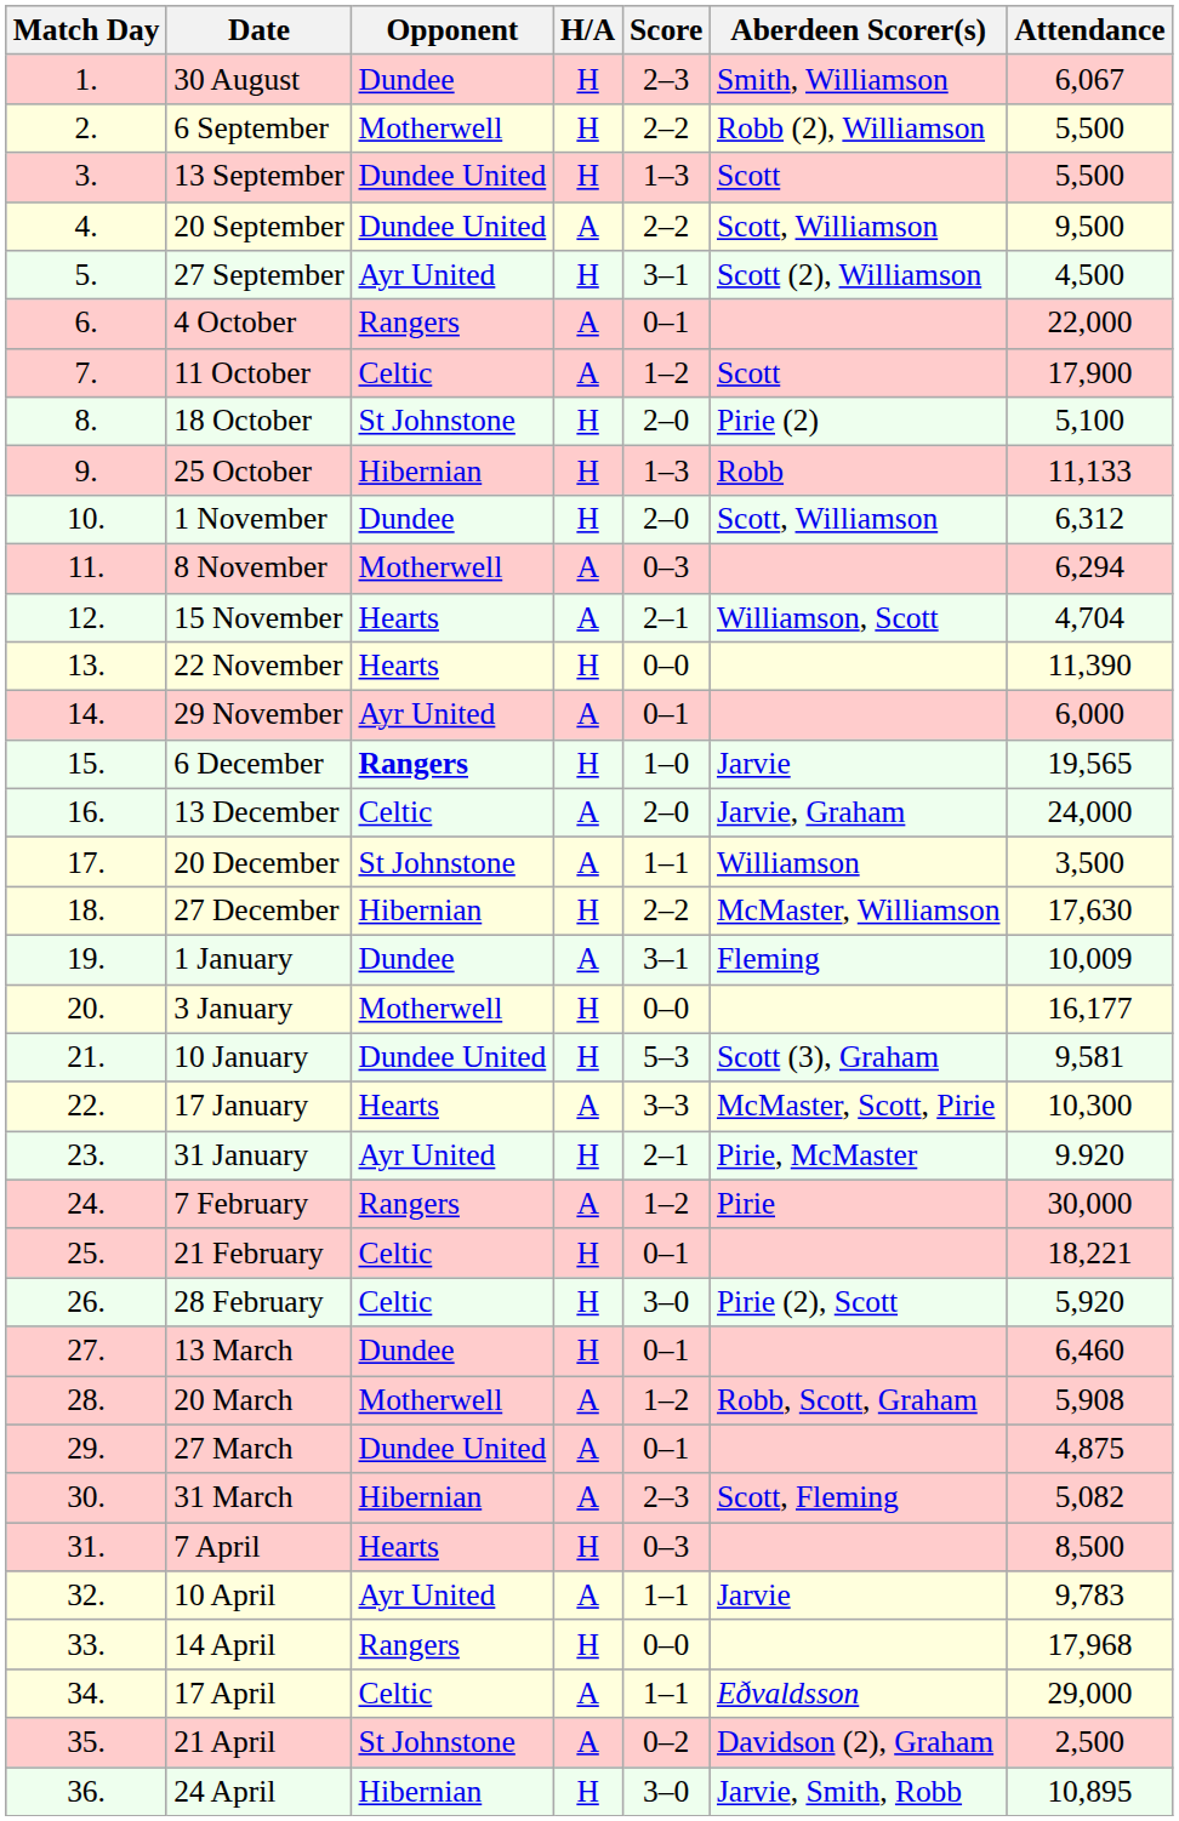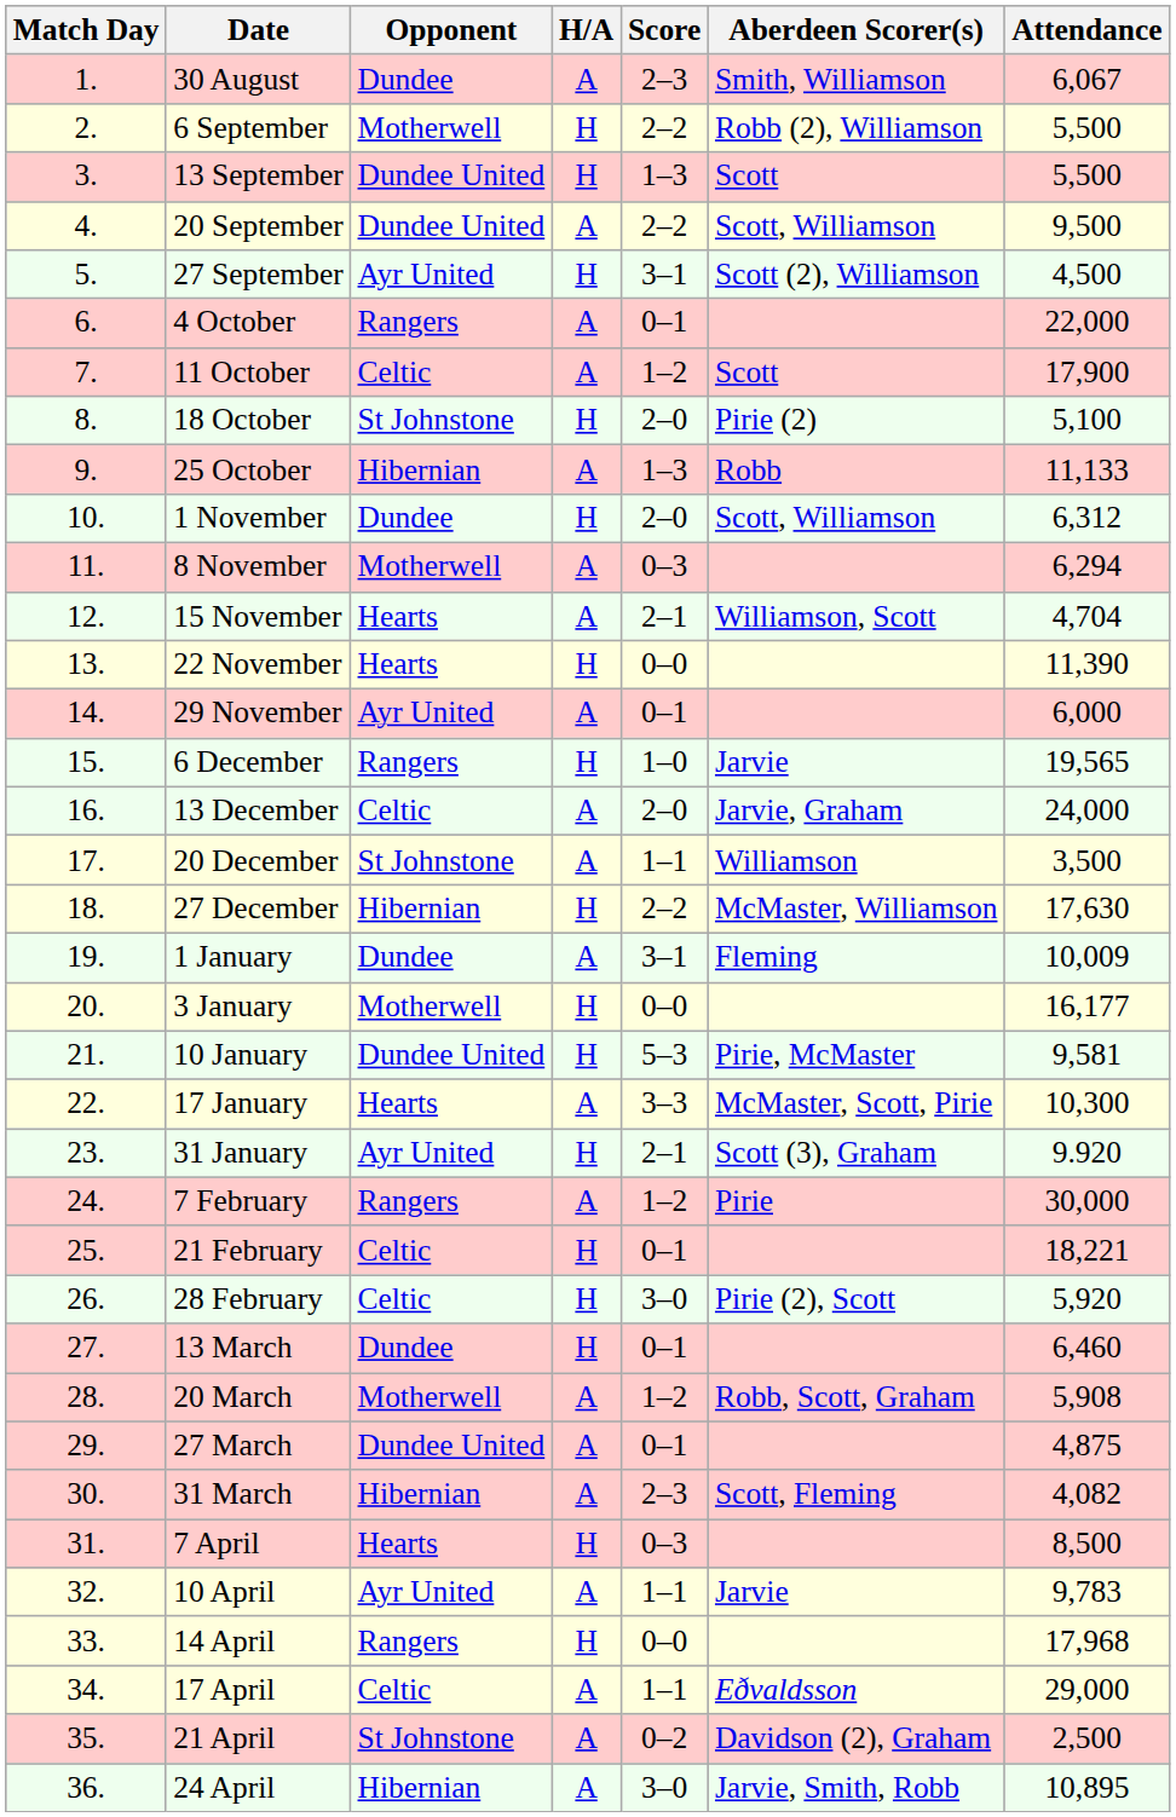 <table class="wikitable" style="text-align:center">
 <tr>
 <th>Match Day</th>
 <th>Date</th>
 <th>Opponent</th>
 <th>H/A</th>
 <th>Score</th>
 <th>Aberdeen Scorer(s)</th>
 <th>Attendance</th>
 </tr>
 <tr bgcolor=#FFCCCC>
 <td>1.</td>
 <td align=left>30 August</td>
 <td align=left><a href='#'>Dundee</a></td>
-<td><a href='#'>H</a></td>
+<td><a href='#'>A</a></td>
 <td>2–3</td>
 <td align=left><a href='#'>Smith</a>, <a href='#'>Williamson</a></td>
 <td>6,067</td>
 </tr>
 <tr bgcolor=#FFFFDD>
 <td>2.</td>
 <td align=left>6 September</td>
 <td align=left><a href='#'>Motherwell</a></td>
 <td><a href='#'>H</a></td>
 <td>2–2</td>
 <td align=left><a href='#'>Robb</a> (2), <a href='#'>Williamson</a></td>
 <td>5,500</td>
 </tr>
 <tr bgcolor=#FFCCCC>
 <td>3.</td>
 <td align=left>13 September</td>
 <td align=left><a href='#'>Dundee United</a></td>
 <td><a href='#'>H</a></td>
 <td>1–3</td>
 <td align=left><a href='#'>Scott</a></td>
 <td>5,500</td>
 </tr>
 <tr bgcolor=#FFFFDD>
 <td>4.</td>
 <td align=left>20 September</td>
 <td align=left><a href='#'>Dundee United</a></td>
 <td><a href='#'>A</a></td>
 <td>2–2</td>
 <td align=left><a href='#'>Scott</a>, <a href='#'>Williamson</a></td>
 <td>9,500</td>
 </tr>
 <tr bgcolor=#EEFFEE>
 <td>5.</td>
 <td align=left>27 September</td>
 <td align=left><a href='#'>Ayr United</a></td>
 <td><a href='#'>H</a></td>
 <td>3–1</td>
 <td align=left><a href='#'>Scott</a> (2), <a href='#'>Williamson</a></td>
 <td>4,500</td>
 </tr>
 <tr bgcolor=#FFCCCC>
 <td>6.</td>
 <td align=left>4 October</td>
 <td align=left><a href='#'>Rangers</a></td>
 <td><a href='#'>A</a></td>
 <td>0–1</td>
 <td align=left></td>
 <td>22,000</td>
 </tr>
 <tr bgcolor=#FFCCCC>
 <td>7.</td>
 <td align=left>11 October</td>
 <td align=left><a href='#'>Celtic</a></td>
 <td><a href='#'>A</a></td>
 <td>1–2</td>
 <td align=left><a href='#'>Scott</a></td>
 <td>17,900</td>
 </tr>
 <tr bgcolor=#EEFFEE>
 <td>8.</td>
 <td align=left>18 October</td>
 <td align=left><a href='#'>St Johnstone</a></td>
 <td><a href='#'>H</a></td>
 <td>2–0</td>
 <td align=left><a href='#'>Pirie</a> (2)</td>
 <td>5,100</td>
 </tr>
 <tr bgcolor=#FFCCCC>
 <td>9.</td>
 <td align=left>25 October</td>
 <td align=left><a href='#'>Hibernian</a></td>
-<td><a href='#'>H</a></td>
+<td><a href='#'>A</a></td>
 <td>1–3</td>
 <td align=left><a href='#'>Robb</a></td>
 <td>11,133</td>
 </tr>
 <tr bgcolor=#EEFFEE>
 <td>10.</td>
 <td align=left>1 November</td>
 <td align=left><a href='#'>Dundee</a></td>
 <td><a href='#'>H</a></td>
 <td>2–0</td>
 <td align=left><a href='#'>Scott</a>, <a href='#'>Williamson</a></td>
 <td>6,312</td>
 </tr>
 <tr bgcolor=#FFCCCC>
 <td>11.</td>
 <td align=left>8 November</td>
 <td align=left><a href='#'>Motherwell</a></td>
 <td><a href='#'>A</a></td>
 <td>0–3</td>
 <td align=left></td>
 <td>6,294</td>
 </tr>
 <tr bgcolor=#EEFFEE>
 <td>12.</td>
 <td align=left>15 November</td>
 <td align=left><a href='#'>Hearts</a></td>
 <td><a href='#'>A</a></td>
 <td>2–1</td>
 <td align=left><a href='#'>Williamson</a>, <a href='#'>Scott</a></td>
 <td>4,704</td>
 </tr>
 <tr bgcolor=#FFFFDD>
 <td>13.</td>
 <td align=left>22 November</td>
 <td align=left><a href='#'>Hearts</a></td>
 <td><a href='#'>H</a></td>
 <td>0–0</td>
 <td align=left></td>
 <td>11,390</td>
 </tr>
 <tr bgcolor=#FFCCCC>
 <td>14.</td>
 <td align=left>29 November</td>
 <td align=left><a href='#'>Ayr United</a></td>
 <td><a href='#'>A</a></td>
 <td>0–1</td>
 <td align=left></td>
 <td>6,000</td>
 </tr>
 <tr bgcolor=#EEFFEE>
 <td>15.</td>
 <td align=left>6 December</td>
-<td align=left><strong><a href='#'>Rangers</a></strong></td>
+<td align=left><a href='#'>Rangers</a></td>
 <td><a href='#'>H</a></td>
 <td>1–0</td>
 <td align=left><a href='#'>Jarvie</a></td>
 <td>19,565</td>
 </tr>
 <tr bgcolor=#EEFFEE>
 <td>16.</td>
 <td align=left>13 December</td>
 <td align=left><a href='#'>Celtic</a></td>
 <td><a href='#'>A</a></td>
 <td>2–0</td>
 <td align=left><a href='#'>Jarvie</a>, <a href='#'>Graham</a></td>
 <td>24,000</td>
 </tr>
 <tr bgcolor=#FFFFDD>
 <td>17.</td>
 <td align=left>20 December</td>
 <td align=left><a href='#'>St Johnstone</a></td>
 <td><a href='#'>A</a></td>
 <td>1–1</td>
 <td align=left><a href='#'>Williamson</a></td>
 <td>3,500</td>
 </tr>
 <tr bgcolor=#FFFFDD>
 <td>18.</td>
 <td align=left>27 December</td>
 <td align=left><a href='#'>Hibernian</a></td>
 <td><a href='#'>H</a></td>
 <td>2–2</td>
 <td align=left><a href='#'>McMaster</a>, <a href='#'>Williamson</a></td>
 <td>17,630</td>
 </tr>
 <tr bgcolor=#EEFFEE>
 <td>19.</td>
 <td align=left>1 January</td>
 <td align=left><a href='#'>Dundee</a></td>
 <td><a href='#'>A</a></td>
 <td>3–1</td>
 <td align=left><a href='#'>Fleming</a></td>
 <td>10,009</td>
 </tr>
 <tr bgcolor=#FFFFDD>
 <td>20.</td>
 <td align=left>3 January</td>
 <td align=left><a href='#'>Motherwell</a></td>
 <td><a href='#'>H</a></td>
 <td>0–0</td>
 <td align=left></td>
 <td>16,177</td>
 </tr>
 <tr bgcolor=#EEFFEE>
 <td>21.</td>
 <td align=left>10 January</td>
 <td align=left><a href='#'>Dundee United</a></td>
 <td><a href='#'>H</a></td>
 <td>5–3</td>
-<td align=left><a href='#'>Scott</a> (3), <a href='#'>Graham</a></td>
+<td align=left><a href='#'>Pirie</a>, <a href='#'>McMaster</a></td>
 <td>9,581</td>
 </tr>
 <tr bgcolor=#FFFFDD>
 <td>22.</td>
 <td align=left>17 January</td>
 <td align=left><a href='#'>Hearts</a></td>
 <td><a href='#'>A</a></td>
 <td>3–3</td>
 <td align=left><a href='#'>McMaster</a>, <a href='#'>Scott</a>, <a href='#'>Pirie</a></td>
 <td>10,300</td>
 </tr>
 <tr bgcolor=#EEFFEE>
 <td>23.</td>
 <td align=left>31 January</td>
 <td align=left><a href='#'>Ayr United</a></td>
 <td><a href='#'>H</a></td>
 <td>2–1</td>
-<td align=left><a href='#'>Pirie</a>, <a href='#'>McMaster</a></td>
+<td align=left><a href='#'>Scott</a> (3), <a href='#'>Graham</a></td>
 <td>9.920</td>
 </tr>
 <tr bgcolor=#FFCCCC>
 <td>24.</td>
 <td align=left>7 February</td>
 <td align=left><a href='#'>Rangers</a></td>
 <td><a href='#'>A</a></td>
 <td>1–2</td>
 <td align=left><a href='#'>Pirie</a></td>
 <td>30,000</td>
 </tr>
 <tr bgcolor=#FFCCCC>
 <td>25.</td>
 <td align=left>21 February</td>
 <td align=left><a href='#'>Celtic</a></td>
 <td><a href='#'>H</a></td>
 <td>0–1</td>
 <td align=left></td>
 <td>18,221</td>
 </tr>
 <tr bgcolor=#EEFFEE>
 <td>26.</td>
 <td align=left>28 February</td>
 <td align=left><a href='#'>Celtic</a></td>
 <td><a href='#'>H</a></td>
 <td>3–0</td>
 <td align=left><a href='#'>Pirie</a> (2), <a href='#'>Scott</a></td>
 <td>5,920</td>
 </tr>
 <tr bgcolor=#FFCCCC>
 <td>27.</td>
 <td align=left>13 March</td>
 <td align=left><a href='#'>Dundee</a></td>
 <td><a href='#'>H</a></td>
 <td>0–1</td>
 <td align=left></td>
 <td>6,460</td>
 </tr>
 <tr bgcolor=#FFCCCC>
 <td>28.</td>
 <td align=left>20 March</td>
 <td align=left><a href='#'>Motherwell</a></td>
 <td><a href='#'>A</a></td>
 <td>1–2</td>
 <td align=left><a href='#'>Robb</a>, <a href='#'>Scott</a>, <a href='#'>Graham</a></td>
 <td>5,908</td>
 </tr>
 <tr bgcolor=#FFCCCC>
 <td>29.</td>
 <td align=left>27 March</td>
 <td align=left><a href='#'>Dundee United</a></td>
 <td><a href='#'>A</a></td>
 <td>0–1</td>
 <td align=left></td>
 <td>4,875</td>
 </tr>
 <tr bgcolor=#FFCCCC>
 <td>30.</td>
 <td align=left>31 March</td>
 <td align=left><a href='#'>Hibernian</a></td>
 <td><a href='#'>A</a></td>
 <td>2–3</td>
 <td align=left><a href='#'>Scott</a>, <a href='#'>Fleming</a></td>
-<td>5,082</td>
+<td>4,082</td>
 </tr>
 <tr bgcolor=#FFCCCC>
 <td>31.</td>
 <td align=left>7 April</td>
 <td align=left><a href='#'>Hearts</a></td>
 <td><a href='#'>H</a></td>
 <td>0–3</td>
 <td align=left></td>
 <td>8,500</td>
 </tr>
 <tr bgcolor=#FFFFDD>
 <td>32.</td>
 <td align=left>10 April</td>
 <td align=left><a href='#'>Ayr United</a></td>
 <td><a href='#'>A</a></td>
 <td>1–1</td>
 <td align=left><a href='#'>Jarvie</a></td>
 <td>9,783</td>
 </tr>
 <tr bgcolor=#FFFFDD>
 <td>33.</td>
 <td align=left>14 April</td>
 <td align=left><a href='#'>Rangers</a></td>
 <td><a href='#'>H</a></td>
 <td>0–0</td>
 <td align=left></td>
 <td>17,968</td>
 </tr>
 <tr bgcolor=#FFFFDD>
 <td>34.</td>
 <td align=left>17 April</td>
 <td align=left><a href='#'>Celtic</a></td>
 <td><a href='#'>A</a></td>
 <td>1–1</td>
 <td align=left><em><a href='#'>Eðvaldsson</a></em></td>
 <td>29,000</td>
 </tr>
 <tr bgcolor=#FFCCCC>
 <td>35.</td>
 <td align=left>21 April</td>
 <td align=left><a href='#'>St Johnstone</a></td>
 <td><a href='#'>A</a></td>
 <td>0–2</td>
 <td align=left><a href='#'>Davidson</a> (2), <a href='#'>Graham</a></td>
 <td>2,500</td>
 </tr>
 <tr bgcolor=#EEFFEE>
 <td>36.</td>
 <td align=left>24 April</td>
 <td align=left><a href='#'>Hibernian</a></td>
-<td><a href='#'>H</a></td>
+<td><a href='#'>A</a></td>
 <td>3–0</td>
 <td align=left><a href='#'>Jarvie</a>, <a href='#'>Smith</a>, <a href='#'>Robb</a></td>
 <td>10,895</td>
 </tr>
 </table>
